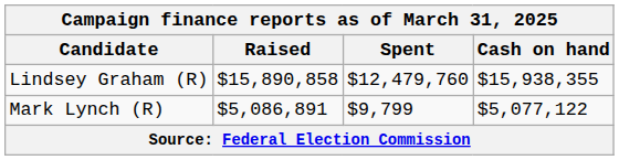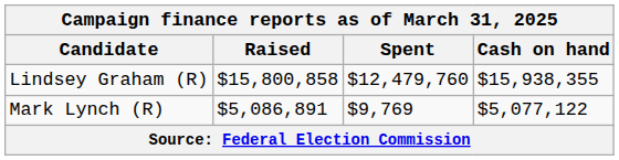 <table class="wikitable sortable">
 <tr>
 <th colspan=4>Campaign finance reports as of March 31, 2025</th>
 </tr>
 <tr style="text-align:center;">
 <th>Candidate</th>
 <th>Raised</th>
 <th>Spent</th>
 <th>Cash on hand</th>
 </tr>
 <tr>
 <td>Lindsey Graham (R)</td>
-<td>$15,890,858</td>
+<td>$15,800,858</td>
 <td>$12,479,760</td>
 <td>$15,938,355</td>
 </tr>
 <tr>
 <td>Mark Lynch (R)</td>
 <td>$5,086,891</td>
-<td>$9,799</td>
+<td>$9,769</td>
 <td>$5,077,122</td>
 </tr>
 <tr>
 <th colspan="4"><small>Source: <a href='#'>Federal Election Commission</a></small></th>
 </tr>
 </table>
